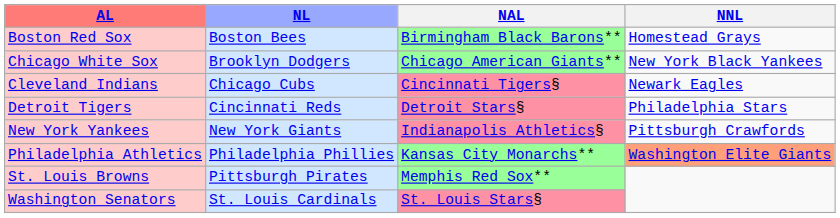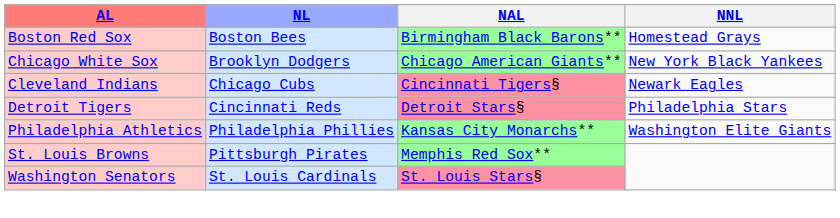 <table class="wikitable" style="font-size:100%;line-height:1.1;">
 <tr>
 <th style="background-color: #FF7B77;"><a href='#'>AL</a></th>
 <th style="background-color: #99A8FF;"><a href='#'>NL</a></th>
 <th><a href='#'>NAL</a></th>
 <th><a href='#'>NNL</a></th>
 </tr>
 <tr>
 <td style="background-color: #FFCCCC;"><a href='#'>Boston Red Sox</a></td>
 <td style="background-color: #D0E7FF;"><a href='#'>Boston Bees</a></td>
 <td style="background-color: #99FF99;"><a href='#'>Birmingham Black Barons</a>**</td>
 <td><a href='#'>Homestead Grays</a></td>
 </tr>
 <tr>
 <td style="background-color: #FFCCCC;"><a href='#'>Chicago White Sox</a></td>
 <td style="background-color: #D0E7FF;"><a href='#'>Brooklyn Dodgers</a></td>
 <td style="background-color: #99FF99;"><a href='#'>Chicago American Giants</a>**</td>
 <td><a href='#'>New York Black Yankees</a></td>
 </tr>
 <tr>
 <td style="background-color: #FFCCCC;"><a href='#'>Cleveland Indians</a></td>
 <td style="background-color: #D0E7FF;"><a href='#'>Chicago Cubs</a></td>
 <td style="background-color: #FF91A4;"><a href='#'>Cincinnati Tigers</a>§</td>
 <td><a href='#'>Newark Eagles</a></td>
 </tr>
 <tr>
 <td style="background-color: #FFCCCC;"><a href='#'>Detroit Tigers</a></td>
 <td style="background-color: #D0E7FF;"><a href='#'>Cincinnati Reds</a></td>
 <td style="background-color: #FF91A4;"><a href='#'>Detroit Stars</a>§</td>
 <td><a href='#'>Philadelphia Stars</a></td>
 </tr>
 <tr>
-<td style="background-color: #FFCCCC;"><a href='#'>New York Yankees</a></td>
-<td style="background-color: #D0E7FF;"><a href='#'>New York Giants</a></td>
-<td style="background-color: #FF91A4;"><a href='#'>Indianapolis Athletics</a>§</td>
-<td><a href='#'>Pittsburgh Crawfords</a></td>
-</tr>
-<tr>
 <td style="background-color: #FFCCCC;"><a href='#'>Philadelphia Athletics</a></td>
 <td style="background-color: #D0E7FF;"><a href='#'>Philadelphia Phillies</a></td>
 <td style="background-color: #99FF99;"><a href='#'>Kansas City Monarchs</a>**</td>
-<td style="background: lightsalmon;"><a href='#'>Washington Elite Giants</a></td>
+<td><a href='#'>Washington Elite Giants</a></td>
 </tr>
 <tr>
 <td style="background-color: #FFCCCC;"><a href='#'>St. Louis Browns</a></td>
 <td style="background-color: #D0E7FF;"><a href='#'>Pittsburgh Pirates</a></td>
 <td style="background-color: #99FF99;"><a href='#'>Memphis Red Sox</a>**</td>
 <td rowspan="2"> </td>
 </tr>
 <tr>
 <td style="background-color: #FFCCCC;"><a href='#'>Washington Senators</a></td>
 <td style="background-color: #D0E7FF;"><a href='#'>St. Louis Cardinals</a></td>
 <td style="background-color: #FF91A4;"><a href='#'>St. Louis Stars</a>§</td>
 </tr>
 </table>
